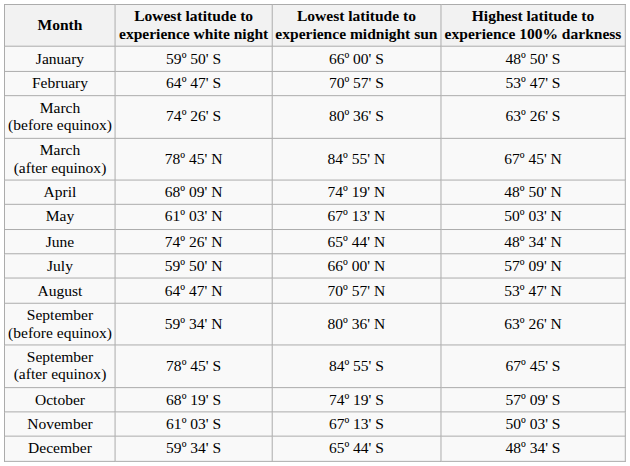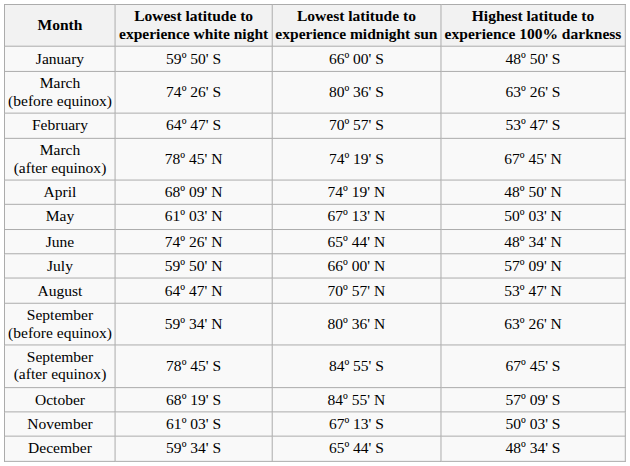 <table class=wikitable>
 <tr align=center>
 <th>Month</th>
 <th>Lowest latitude to<br>experience white night</th>
 <th>Lowest latitude to<br>experience midnight sun</th>
 <th>Highest latitude to<br>experience 100% darkness</th>
 </tr>
 <tr align=center>
 <td>January</td>
 <td>59º 50' S</td>
 <td>66º 00' S</td>
 <td>48º 50' S</td>
 </tr>
 <tr align=center>
+<td>March<br>(before equinox)</td>
+<td>74º 26' S</td>
+<td>80º 36' S</td>
+<td>63º 26' S</td>
+</tr>
+<tr align=center>
 <td>February</td>
 <td>64º 47' S</td>
 <td>70º 57' S</td>
 <td>53º 47' S</td>
 </tr>
 <tr align=center>
-<td>March<br>(before equinox)</td>
-<td>74º 26' S</td>
-<td>80º 36' S</td>
-<td>63º 26' S</td>
-</tr>
-<tr align=center>
 <td>March<br>(after equinox)</td>
 <td>78º 45' N</td>
-<td>84º 55' N</td>
+<td>74º 19' S</td>
 <td>67º 45' N</td>
 </tr>
 <tr align=center>
 <td>April</td>
 <td>68º 09' N</td>
 <td>74º 19' N</td>
 <td>48º 50' N</td>
 </tr>
 <tr align=center>
 <td>May</td>
 <td>61º 03' N</td>
 <td>67º 13' N</td>
 <td>50º 03' N</td>
 </tr>
 <tr align=center>
 <td>June</td>
 <td>74º 26' N</td>
 <td>65º 44' N</td>
 <td>48º 34' N</td>
 </tr>
 <tr align=center>
 <td>July</td>
 <td>59º 50' N</td>
 <td>66º 00' N</td>
 <td>57º 09' N</td>
 </tr>
 <tr align=center>
 <td>August</td>
 <td>64º 47' N</td>
 <td>70º 57' N</td>
 <td>53º 47' N</td>
 </tr>
 <tr align=center>
 <td>September<br>(before equinox)</td>
 <td>59º 34' N</td>
 <td>80º 36' N</td>
 <td>63º 26' N</td>
 </tr>
 <tr align=center>
 <td>September<br>(after equinox)</td>
 <td>78º 45' S</td>
 <td>84º 55' S</td>
 <td>67º 45' S</td>
 </tr>
 <tr align=center>
 <td>October</td>
 <td>68º 19' S</td>
-<td>74º 19' S</td>
+<td>84º 55' N</td>
 <td>57º 09' S</td>
 </tr>
 <tr align=center>
 <td>November</td>
 <td>61º 03' S</td>
 <td>67º 13' S</td>
 <td>50º 03' S</td>
 </tr>
 <tr align=center>
 <td>December</td>
 <td>59º 34' S</td>
 <td>65º 44' S</td>
 <td>48º 34' S</td>
 </tr>
 </table>
